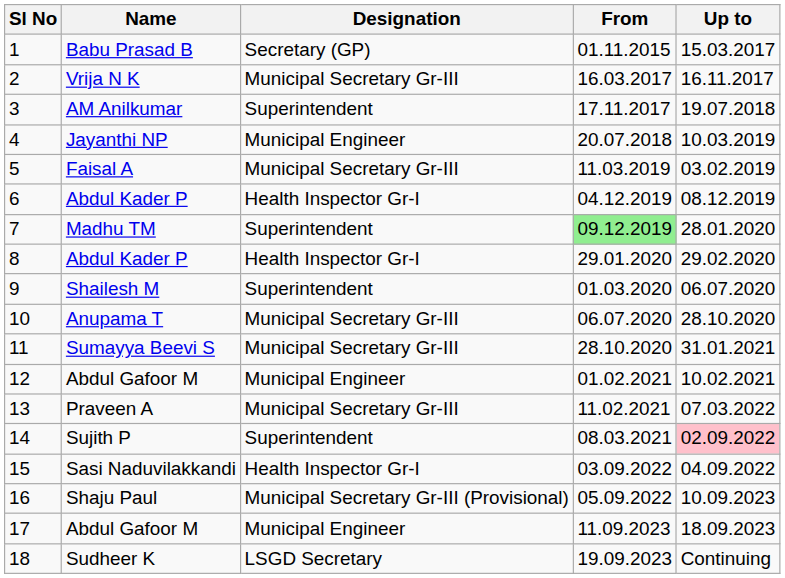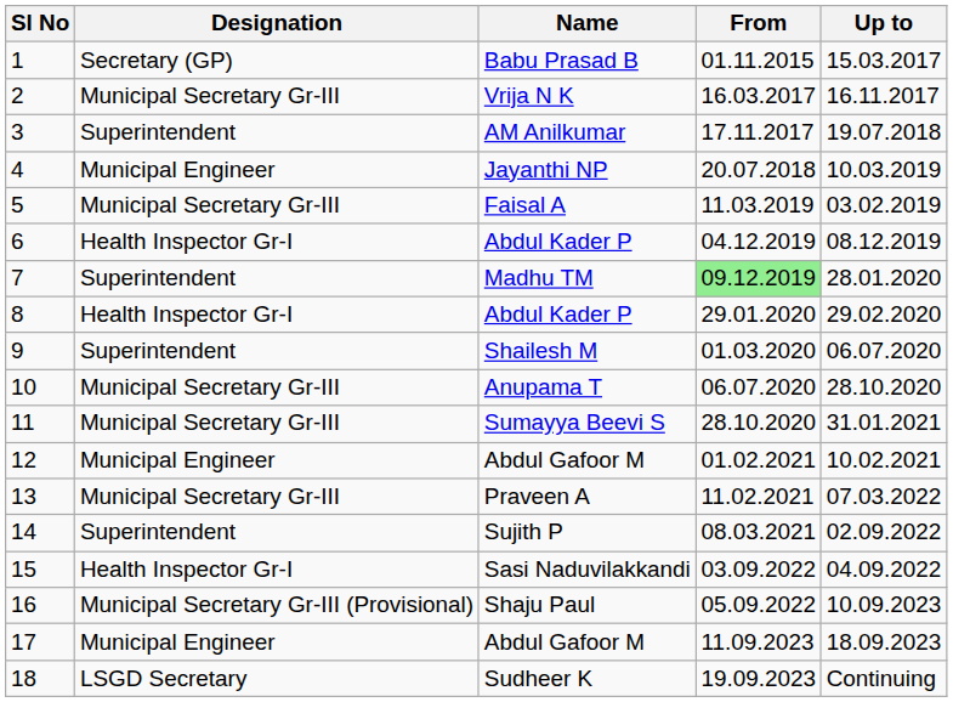 <table class="wikitable">
 <tr>
 <th>Sl No</th>
+<th>Designation</th>
 <th>Name</th>
-<th>Designation</th>
 <th>From</th>
 <th>Up to</th>
 </tr>
 <tr>
 <td>1</td>
+<td>Secretary (GP)</td>
 <td><a href='#'>Babu Prasad B</a></td>
-<td>Secretary (GP)</td>
 <td>01.11.2015</td>
 <td>15.03.2017</td>
 </tr>
 <tr>
 <td>2</td>
+<td>Municipal Secretary Gr-III</td>
 <td><a href='#'>Vrija N K</a></td>
-<td>Municipal Secretary Gr-III</td>
 <td>16.03.2017</td>
 <td>16.11.2017</td>
 </tr>
 <tr>
 <td>3</td>
+<td>Superintendent</td>
 <td><a href='#'>AM Anilkumar</a></td>
-<td>Superintendent</td>
 <td>17.11.2017</td>
 <td>19.07.2018</td>
 </tr>
 <tr>
 <td>4</td>
+<td>Municipal Engineer</td>
 <td><a href='#'>Jayanthi NP</a></td>
-<td>Municipal Engineer</td>
 <td>20.07.2018</td>
 <td>10.03.2019</td>
 </tr>
 <tr>
 <td>5</td>
+<td>Municipal Secretary Gr-III</td>
 <td><a href='#'>Faisal A</a></td>
-<td>Municipal Secretary Gr-III</td>
 <td>11.03.2019</td>
 <td>03.02.2019</td>
 </tr>
 <tr>
 <td>6</td>
+<td>Health Inspector Gr-I</td>
 <td><a href='#'>Abdul Kader P</a></td>
-<td>Health Inspector Gr-I</td>
 <td>04.12.2019</td>
 <td>08.12.2019</td>
 </tr>
 <tr>
 <td>7</td>
+<td>Superintendent</td>
 <td><a href='#'>Madhu TM</a></td>
-<td>Superintendent</td>
 <td style="background: lightgreen;">09.12.2019</td>
 <td>28.01.2020</td>
 </tr>
 <tr>
 <td>8</td>
+<td>Health Inspector Gr-I</td>
 <td><a href='#'>Abdul Kader P</a></td>
-<td>Health Inspector Gr-I</td>
 <td>29.01.2020</td>
 <td>29.02.2020</td>
 </tr>
 <tr>
 <td>9</td>
+<td>Superintendent</td>
 <td><a href='#'>Shailesh M</a></td>
-<td>Superintendent</td>
 <td>01.03.2020</td>
 <td>06.07.2020</td>
 </tr>
 <tr>
 <td>10</td>
+<td>Municipal Secretary Gr-III</td>
 <td><a href='#'>Anupama T</a></td>
-<td>Municipal Secretary Gr-III</td>
 <td>06.07.2020</td>
 <td>28.10.2020</td>
 </tr>
 <tr>
 <td>11</td>
+<td>Municipal Secretary Gr-III</td>
 <td><a href='#'>Sumayya Beevi S</a></td>
-<td>Municipal Secretary Gr-III</td>
 <td>28.10.2020</td>
 <td>31.01.2021</td>
 </tr>
 <tr>
 <td>12</td>
+<td>Municipal Engineer</td>
 <td>Abdul Gafoor M</td>
-<td>Municipal Engineer</td>
 <td>01.02.2021</td>
 <td>10.02.2021</td>
 </tr>
 <tr>
 <td>13</td>
+<td>Municipal Secretary Gr-III</td>
 <td>Praveen A</td>
-<td>Municipal Secretary Gr-III</td>
 <td>11.02.2021</td>
 <td>07.03.2022</td>
 </tr>
 <tr>
 <td>14</td>
+<td>Superintendent</td>
 <td>Sujith P</td>
-<td>Superintendent</td>
 <td>08.03.2021</td>
-<td style="background: pink;">02.09.2022</td>
+<td>02.09.2022</td>
 </tr>
 <tr>
 <td>15</td>
+<td>Health Inspector Gr-I</td>
 <td>Sasi Naduvilakkandi</td>
-<td>Health Inspector Gr-I</td>
 <td>03.09.2022</td>
 <td>04.09.2022</td>
 </tr>
 <tr>
 <td>16</td>
+<td>Municipal Secretary Gr-III (Provisional)</td>
 <td>Shaju Paul</td>
-<td>Municipal Secretary Gr-III (Provisional)</td>
 <td>05.09.2022</td>
 <td>10.09.2023</td>
 </tr>
 <tr>
 <td>17</td>
+<td>Municipal Engineer</td>
 <td>Abdul Gafoor M</td>
-<td>Municipal Engineer</td>
 <td>11.09.2023</td>
 <td>18.09.2023</td>
 </tr>
 <tr>
 <td>18</td>
+<td>LSGD Secretary</td>
 <td>Sudheer K</td>
-<td>LSGD Secretary</td>
 <td>19.09.2023</td>
 <td>Continuing</td>
 </tr>
 </table>
